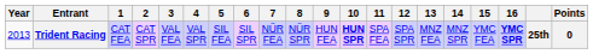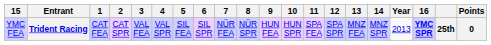 <table class="wikitable" style="text-align:center; font-size:85%">
 <tr>
-<th>Year</th>
+<th>15</th>
 <th>Entrant</th>
 <th>1</th>
 <th>2</th>
 <th>3</th>
 <th>4</th>
 <th>5</th>
 <th>6</th>
 <th>7</th>
 <th>8</th>
 <th>9</th>
 <th>10</th>
 <th>11</th>
 <th>12</th>
 <th>13</th>
 <th>14</th>
-<th>15</th>
+<th>Year</th>
 <th>16</th>
 <th></th>
 <th>Points</th>
 </tr>
 <tr>
-<td><a href='#'>2013</a></td>
+<td style="background:#CFCFFF;"><a href='#'>YMC<br>FEA</a><br></td>
 <th nowrap><a href='#'>Trident Racing</a></th>
 <td style="background:#CFCFFF;"><a href='#'>CAT<br>FEA</a><br></td>
 <td style="background:#EFCFFF;"><a href='#'>CAT<br>SPR</a><br></td>
 <td style="background:#CFCFFF;"><a href='#'>VAL<br>FEA</a><br></td>
 <td style="background:#CFCFFF;"><a href='#'>VAL<br>SPR</a><br></td>
 <td style="background:#CFCFFF;"><a href='#'>SIL<br>FEA</a><br></td>
 <td style="background:#EFCFFF;"><a href='#'>SIL<br>SPR</a><br></td>
 <td style="background:#CFCFFF;"><a href='#'>NÜR<br>FEA</a><br></td>
 <td style="background:#CFCFFF;"><a href='#'>NÜR<br>SPR</a><br></td>
 <td style="background:#EFCFFF;"><a href='#'>HUN<br>FEA</a><br></td>
-<td style="background:#EFCFFF;"><strong><a href='#'>HUN<br>SPR</a><br></strong></td>
+<td style="background:#EFCFFF;"><a href='#'>HUN<br>SPR</a><br></td>
 <td style="background:#EFCFFF;"><a href='#'>SPA<br>FEA</a><br></td>
 <td style="background:#CFCFFF;"><a href='#'>SPA<br>SPR</a><br></td>
 <td style="background:#CFCFFF;"><a href='#'>MNZ<br>FEA</a><br></td>
 <td style="background:#CFCFFF;"><a href='#'>MNZ<br>SPR</a><br></td>
-<td style="background:#CFCFFF;"><a href='#'>YMC<br>FEA</a><br></td>
+<td><a href='#'>2013</a></td>
 <td style="background:#CFCFFF;"><strong><a href='#'>YMC<br>SPR</a><br></strong></td>
 <th>25th</th>
 <th>0</th>
 </tr>
 </table>
